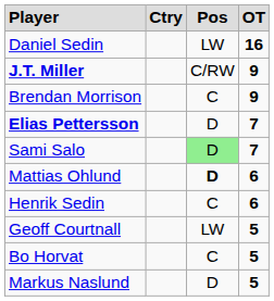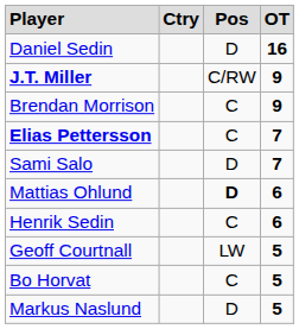 <table class="wikitable">
 <tr align="center" style="font-weight:bold; background-color:#dddddd;" |>
 <td align="left">Player</td>
 <td>Ctry</td>
 <td>Pos</td>
 <td>OT</td>
 </tr>
 <tr align="center">
 <td align="left"><a href='#'>Daniel Sedin</a></td>
 <td></td>
-<td>LW</td>
+<td>D</td>
 <td><strong>16</strong></td>
 </tr>
 <tr align="center">
 <td align="left"><strong><a href='#'>J.T. Miller</a></strong></td>
 <td></td>
 <td>C/RW</td>
 <td><strong>9</strong></td>
 </tr>
 <tr align="center">
 <td align="left"><a href='#'>Brendan Morrison</a></td>
 <td></td>
 <td>C</td>
 <td><strong>9</strong></td>
 </tr>
 <tr align="center">
 <td align="left"><strong><a href='#'>Elias Pettersson</a></strong></td>
 <td></td>
-<td>D</td>
+<td>C</td>
 <td><strong>7</strong></td>
 </tr>
 <tr align="center">
 <td align="left"><a href='#'>Sami Salo</a></td>
 <td></td>
-<td style="background: lightgreen;">D</td>
+<td>D</td>
 <td><strong>7</strong></td>
 </tr>
 <tr align="center">
 <td align="left"><a href='#'>Mattias Ohlund</a></td>
 <td></td>
 <td><strong>D</strong></td>
 <td><strong>6</strong></td>
 </tr>
 <tr align="center">
 <td align="left"><a href='#'>Henrik Sedin</a></td>
 <td></td>
 <td>C</td>
 <td><strong>6</strong></td>
 </tr>
 <tr align="center">
 <td align="left"><a href='#'>Geoff Courtnall</a></td>
 <td></td>
 <td>LW</td>
 <td><strong>5</strong></td>
 </tr>
 <tr align="center">
 <td align="left"><a href='#'>Bo Horvat</a></td>
 <td></td>
 <td>C</td>
 <td><strong>5</strong></td>
 </tr>
 <tr align="center">
 <td align="left"><a href='#'>Markus Naslund</a></td>
 <td></td>
 <td>D</td>
 <td><strong>5</strong></td>
 </tr>
 </table>
